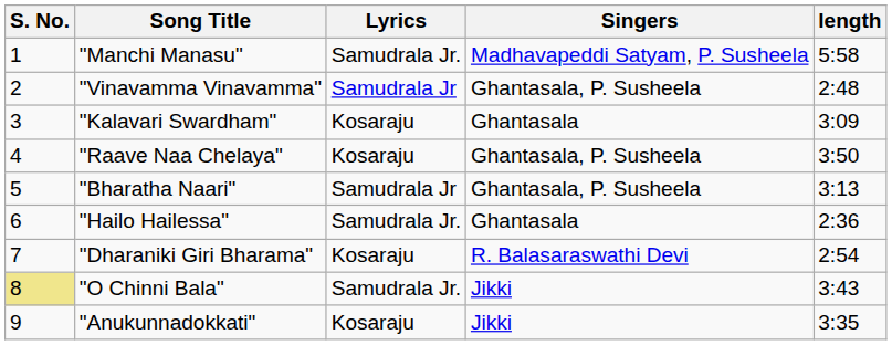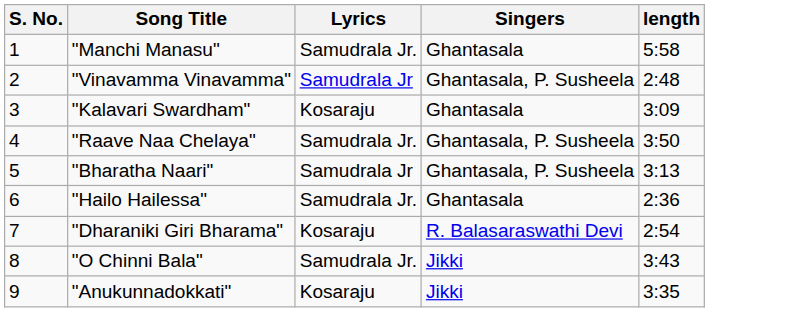 <table class="wikitable">
 <tr>
 <th>S. No.</th>
 <th>Song Title</th>
 <th>Lyrics</th>
 <th>Singers</th>
 <th>length</th>
 </tr>
 <tr>
 <td>1</td>
 <td>"Manchi Manasu"</td>
 <td>Samudrala Jr.</td>
-<td><a href='#'>Madhavapeddi Satyam</a>, <a href='#'>P. Susheela</a></td>
+<td>Ghantasala</td>
 <td>5:58</td>
 </tr>
 <tr>
 <td>2</td>
 <td>"Vinavamma Vinavamma"</td>
 <td><a href='#'>Samudrala Jr</a></td>
 <td>Ghantasala, P. Susheela</td>
 <td>2:48</td>
 </tr>
 <tr>
 <td>3</td>
 <td>"Kalavari Swardham"</td>
 <td>Kosaraju</td>
 <td>Ghantasala</td>
 <td>3:09</td>
 </tr>
 <tr>
 <td>4</td>
 <td>"Raave Naa Chelaya"</td>
-<td>Kosaraju</td>
+<td>Samudrala Jr.</td>
 <td>Ghantasala, P. Susheela</td>
 <td>3:50</td>
 </tr>
 <tr>
 <td>5</td>
 <td>"Bharatha Naari"</td>
 <td>Samudrala Jr</td>
 <td>Ghantasala, P. Susheela</td>
 <td>3:13</td>
 </tr>
 <tr>
 <td>6</td>
 <td>"Hailo Hailessa"</td>
 <td>Samudrala Jr.</td>
 <td>Ghantasala</td>
 <td>2:36</td>
 </tr>
 <tr>
 <td>7</td>
 <td>"Dharaniki Giri Bharama"</td>
 <td>Kosaraju</td>
 <td><a href='#'>R. Balasaraswathi Devi</a></td>
 <td>2:54</td>
 </tr>
 <tr>
-<td style="background: khaki;">8</td>
+<td>8</td>
 <td>"O Chinni Bala"</td>
 <td>Samudrala Jr.</td>
 <td><a href='#'>Jikki</a></td>
 <td>3:43</td>
 </tr>
 <tr>
 <td>9</td>
 <td>"Anukunnadokkati"</td>
 <td>Kosaraju</td>
 <td><a href='#'>Jikki</a></td>
 <td>3:35</td>
 </tr>
 </table>
